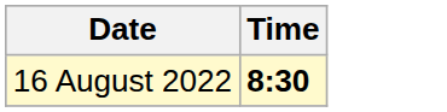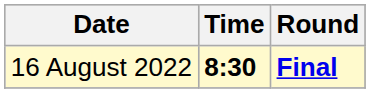 <table class="wikitable">
 <tr>
 <th>Date</th>
 <th>Time</th>
+<th>Round</th>
 </tr>
 <tr style=background:lemonchiffon>
 <td>16 August 2022</td>
 <td><strong>8:30</strong></td>
+<td><strong><a href='#'>Final</a></strong></td>
 </tr>
 </table>
